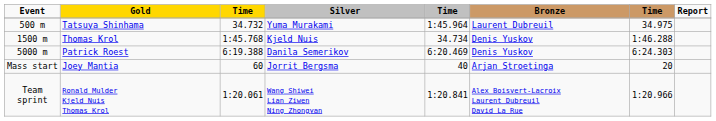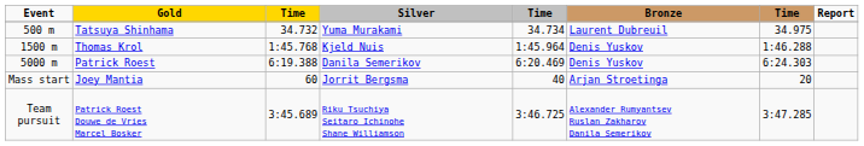 <table class="wikitable">
 <tr>
 <td width="80" align="center"><strong>Event</strong></td>
 <td width="240" bgcolor="gold" align="center"><strong>Gold</strong></td>
 <td width="50" bgcolor="gold" align="center"><strong>Time</strong></td>
 <td width="240" bgcolor="silver" align="center"><strong>Silver</strong></td>
 <td width="50" bgcolor="silver" align="center"><strong>Time</strong></td>
 <td width="240" bgcolor="#CC9966" align="center"><strong>Bronze</strong></td>
 <td width="50" bgcolor="#CC9966" align="center"><strong>Time</strong></td>
 <td width="50" align="center"><strong>Report</strong></td>
 </tr>
 <tr bgcolor="#cccccc">
 </tr>
 <tr>
 <td align="center">500 m</td>
 <td> <a href='#'>Tatsuya Shinhama</a></td>
 <td align="right">34.732</td>
 <td> <a href='#'>Yuma Murakami</a></td>
-<td align="right">1:45.964</td>
+<td align="right">34.734</td>
 <td> <a href='#'>Laurent Dubreuil</a></td>
 <td align="right">34.975</td>
 <td align="center"></td>
 </tr>
 <tr>
 <td align="center">1500 m</td>
 <td> <a href='#'>Thomas Krol</a></td>
 <td align="right">1:45.768 <strong></strong></td>
 <td> <a href='#'>Kjeld Nuis</a></td>
-<td align="right">34.734</td>
+<td align="right">1:45.964</td>
 <td> <a href='#'>Denis Yuskov</a></td>
 <td align="right">1:46.288</td>
 <td align="center"></td>
 </tr>
 <tr>
 <td align="center">5000 m</td>
 <td> <a href='#'>Patrick Roest</a></td>
 <td align="right">6:19.388 <strong></strong></td>
 <td> <a href='#'>Danila Semerikov</a></td>
 <td align="right">6:20.469</td>
 <td> <a href='#'>Denis Yuskov</a></td>
 <td align="right">6:24.303</td>
 <td align="center"></td>
 </tr>
 <tr>
 <td align="center">Mass start</td>
 <td> <a href='#'>Joey Mantia</a></td>
 <td align="right">60</td>
 <td> <a href='#'>Jorrit Bergsma</a></td>
 <td align="right">40</td>
 <td> <a href='#'>Arjan Stroetinga</a></td>
 <td align="right">20</td>
 <td align="center"></td>
 </tr>
 <tr>
-<td align="center">Team sprint</td>
-<td><br><small><a href='#'>Ronald Mulder</a><br><a href='#'>Kjeld Nuis</a><br><a href='#'>Thomas Krol</a></small></td>
-<td align="right">1:20.061</td>
-<td><br><small><a href='#'>Wang Shiwei</a><br><a href='#'>Lian Ziwen</a><br><a href='#'>Ning Zhongyan</a></small></td>
-<td align="right">1:20.841</td>
-<td><br><small><a href='#'>Alex Boisvert-Lacroix</a><br><a href='#'>Laurent Dubreuil</a><br><a href='#'>David La Rue</a></small></td>
-<td align="right">1:20.966</td>
+<td align="center">Team pursuit</td>
+<td><br><small><a href='#'>Patrick Roest</a><br><a href='#'>Douwe de Vries</a><br><a href='#'>Marcel Bosker</a></small></td>
+<td align="right">3:45.689</td>
+<td><br><small><a href='#'>Riku Tsuchiya</a><br><a href='#'>Seitaro Ichinohe</a><br><a href='#'>Shane Williamson</a></small></td>
+<td align="right">3:46.725</td>
+<td><br><small><a href='#'>Alexander Rumyantsev</a><br><a href='#'>Ruslan Zakharov</a><br><a href='#'>Danila Semerikov</a></small></td>
+<td align="right">3:47.285</td>
 <td align="center"></td>
 </tr>
 </table>
